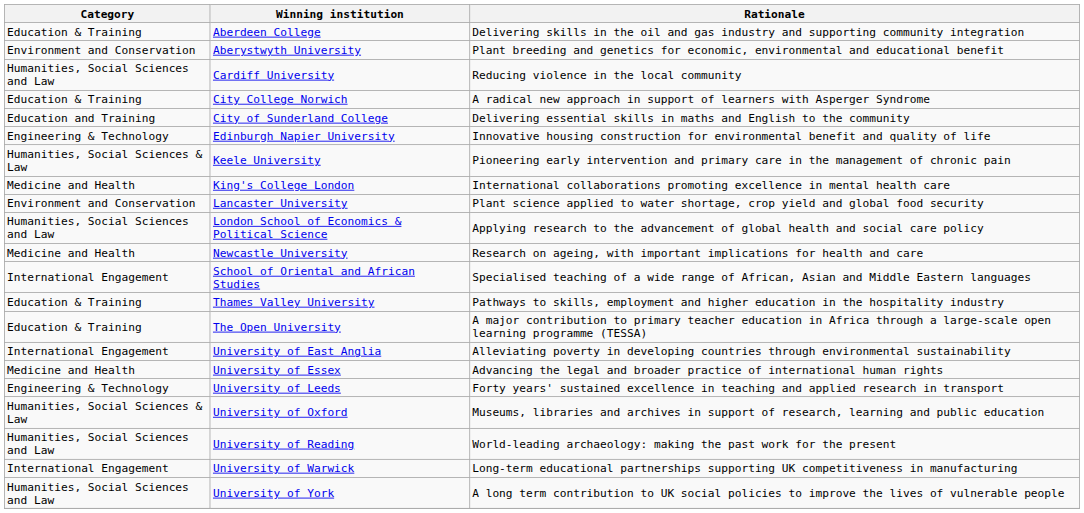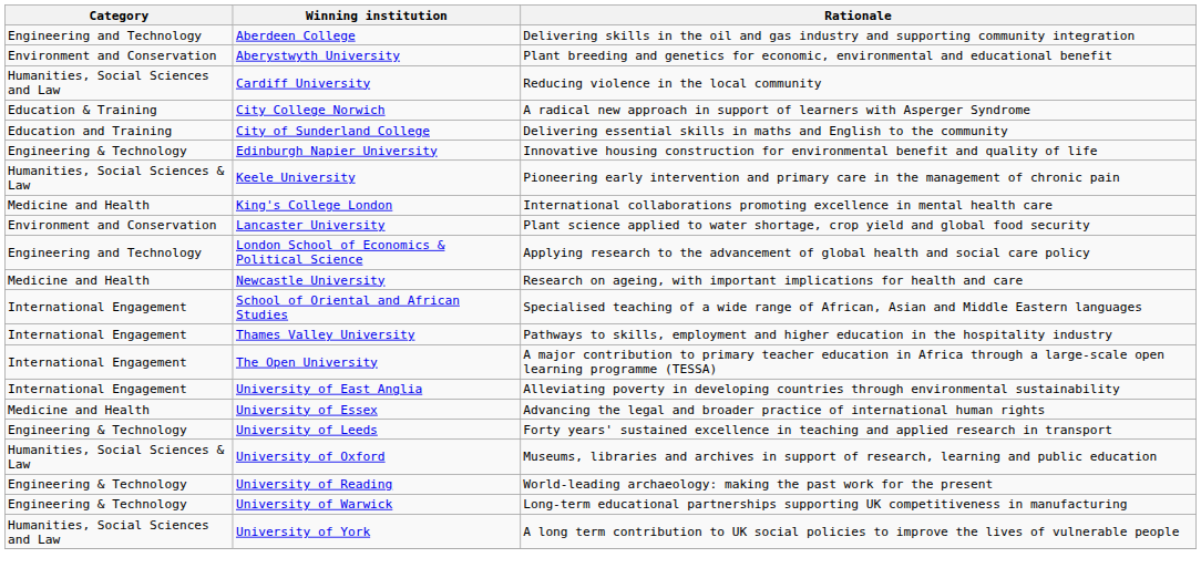 <table class="wikitable">
 <tr>
 <th>Category</th>
 <th>Winning institution</th>
 <th>Rationale</th>
 </tr>
 <tr>
-<td>Education & Training</td>
+<td>Engineering and Technology</td>
 <td><a href='#'>Aberdeen College</a></td>
 <td>Delivering skills in the oil and gas industry and supporting community integration</td>
 </tr>
 <tr>
 <td>Environment and Conservation</td>
 <td><a href='#'>Aberystwyth University</a></td>
 <td>Plant breeding and genetics for economic, environmental and educational benefit</td>
 </tr>
 <tr>
 <td>Humanities, Social Sciences and Law</td>
 <td><a href='#'>Cardiff University</a></td>
 <td>Reducing violence in the local community</td>
 </tr>
 <tr>
 <td>Education & Training</td>
 <td><a href='#'>City College Norwich</a></td>
 <td>A radical new approach in support of learners with Asperger Syndrome</td>
 </tr>
 <tr>
 <td>Education and Training</td>
 <td><a href='#'>City of Sunderland College</a></td>
 <td>Delivering essential skills in maths and English to the community</td>
 </tr>
 <tr>
 <td>Engineering & Technology</td>
 <td><a href='#'>Edinburgh Napier University</a></td>
 <td>Innovative housing construction for environmental benefit and quality of life</td>
 </tr>
 <tr>
 <td>Humanities, Social Sciences & Law</td>
 <td><a href='#'>Keele University</a></td>
 <td>Pioneering early intervention and primary care in the management of chronic pain</td>
 </tr>
 <tr>
 <td>Medicine and Health</td>
 <td><a href='#'>King's College London</a></td>
 <td>International collaborations promoting excellence in mental health care</td>
 </tr>
 <tr>
 <td>Environment and Conservation</td>
 <td><a href='#'>Lancaster University</a></td>
 <td>Plant science applied to water shortage, crop yield and global food security</td>
 </tr>
 <tr>
-<td>Humanities, Social Sciences and Law</td>
+<td>Engineering and Technology</td>
 <td><a href='#'>London School of Economics & Political Science</a></td>
 <td>Applying research to the advancement of global health and social care policy</td>
 </tr>
 <tr>
 <td>Medicine and Health</td>
 <td><a href='#'>Newcastle University</a></td>
 <td>Research on ageing, with important implications for health and care</td>
 </tr>
 <tr>
 <td>International Engagement</td>
 <td><a href='#'>School of Oriental and African Studies</a></td>
 <td>Specialised teaching of a wide range of African, Asian and Middle Eastern languages</td>
 </tr>
 <tr>
-<td>Education & Training</td>
+<td>International Engagement</td>
 <td><a href='#'>Thames Valley University</a></td>
 <td>Pathways to skills, employment and higher education in the hospitality industry</td>
 </tr>
 <tr>
-<td>Education & Training</td>
+<td>International Engagement</td>
 <td><a href='#'>The Open University</a></td>
 <td>A major contribution to primary teacher education in Africa through a large-scale open learning programme (TESSA)</td>
 </tr>
 <tr>
 <td>International Engagement</td>
 <td><a href='#'>University of East Anglia</a></td>
 <td>Alleviating poverty in developing countries through environmental sustainability</td>
 </tr>
 <tr>
 <td>Medicine and Health</td>
 <td><a href='#'>University of Essex</a></td>
 <td>Advancing the legal and broader practice of international human rights</td>
 </tr>
 <tr>
 <td>Engineering & Technology</td>
 <td><a href='#'>University of Leeds</a></td>
 <td>Forty years' sustained excellence in teaching and applied research in transport</td>
 </tr>
 <tr>
 <td>Humanities, Social Sciences & Law</td>
 <td><a href='#'>University of Oxford</a></td>
 <td>Museums, libraries and archives in support of research, learning and public education</td>
 </tr>
 <tr>
-<td>Humanities, Social Sciences and Law</td>
+<td>Engineering & Technology</td>
 <td><a href='#'>University of Reading</a></td>
 <td>World-leading archaeology: making the past work for the present</td>
 </tr>
 <tr>
-<td>International Engagement</td>
+<td>Engineering & Technology</td>
 <td><a href='#'>University of Warwick</a></td>
 <td>Long-term educational partnerships supporting UK competitiveness in manufacturing</td>
 </tr>
 <tr>
 <td>Humanities, Social Sciences and Law</td>
 <td><a href='#'>University of York</a></td>
 <td>A long term contribution to UK social policies to improve the lives of vulnerable people</td>
 </tr>
 <tr>
 </tr>
 </table>
